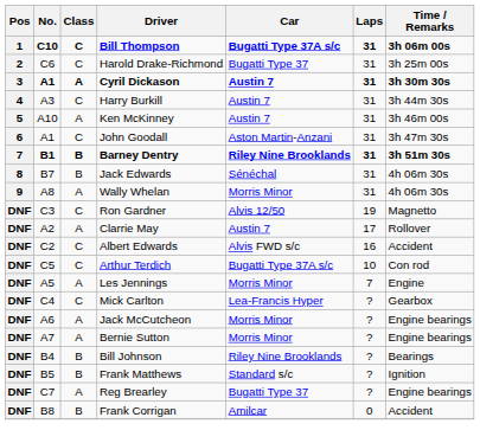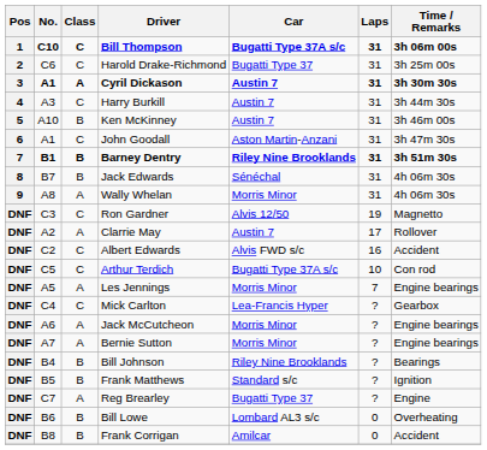 <table class="wikitable" style="font-size: 95%;">
 <tr>
 <th>Pos</th>
 <th>No.</th>
 <th>Class</th>
 <th>Driver</th>
 <th>Car</th>
 <th>Laps</th>
 <th>Time / <br> Remarks </th>
 </tr>
 <tr style="font-weight:bold">
 <th>1</th>
 <td align="center">C10</td>
 <td align="center">C</td>
 <td><a href='#'>Bill Thompson</a></td>
 <td><a href='#'>Bugatti Type 37A s/c</a></td>
 <td align="center">31</td>
 <td>3h 06m 00s</td>
 </tr>
 <tr>
 <th>2</th>
 <td align="center">C6</td>
 <td align="center">C</td>
 <td>Harold Drake-Richmond</td>
 <td><a href='#'>Bugatti Type 37</a></td>
 <td align="center">31</td>
 <td>3h 25m 00s</td>
 </tr>
 <tr style="font-weight:bold">
 <th>3</th>
 <td align="center">A1</td>
 <td align="center">A</td>
 <td>Cyril Dickason</td>
 <td><a href='#'>Austin 7</a></td>
 <td align="center">31</td>
 <td>3h 30m 30s</td>
 </tr>
 <tr>
 <th>4</th>
 <td align="center">A3</td>
 <td align="center">C</td>
 <td>Harry Burkill</td>
 <td><a href='#'>Austin 7</a></td>
 <td align="center">31</td>
 <td>3h 44m 30s</td>
 </tr>
 <tr>
 <th>5</th>
 <td align="center">A10</td>
-<td align="center">A</td>
+<td align="center">B</td>
 <td>Ken McKinney</td>
 <td><a href='#'>Austin 7</a></td>
 <td align="center">31</td>
 <td>3h 46m 00s</td>
 </tr>
 <tr>
 <th>6</th>
 <td align="center">A1</td>
 <td align="center">C</td>
 <td>John Goodall</td>
 <td><a href='#'>Aston Martin</a>-<a href='#'>Anzani</a></td>
 <td align="center">31</td>
 <td>3h 47m 30s</td>
 </tr>
 <tr style="font-weight:bold">
 <th>7</th>
 <td align="center">B1</td>
 <td align="center">B</td>
 <td>Barney Dentry</td>
 <td><a href='#'>Riley Nine Brooklands</a></td>
 <td align="center">31</td>
 <td>3h 51m 30s</td>
 </tr>
 <tr>
 <th>8</th>
 <td align="center">B7</td>
 <td align="center">B</td>
 <td>Jack Edwards</td>
 <td><a href='#'>Sénéchal</a></td>
 <td align="center">31</td>
 <td>4h 06m 30s</td>
 </tr>
 <tr>
 <th>9</th>
 <td align="center">A8</td>
 <td align="center">A</td>
 <td>Wally Whelan</td>
 <td><a href='#'>Morris Minor</a></td>
 <td align="center">31</td>
 <td>4h 06m 30s</td>
 </tr>
 <tr>
 <th>DNF</th>
 <td align="center">C3</td>
 <td align="center">C</td>
 <td>Ron Gardner</td>
 <td><a href='#'>Alvis 12/50</a></td>
 <td align="center">19</td>
 <td>Magnetto</td>
 </tr>
 <tr>
 <th>DNF</th>
 <td align="center">A2</td>
 <td align="center">A</td>
 <td>Clarrie May</td>
 <td><a href='#'>Austin 7</a></td>
 <td align="center">17</td>
 <td>Rollover</td>
 </tr>
 <tr>
 <th>DNF</th>
 <td align="center">C2</td>
 <td align="center">C</td>
 <td>Albert Edwards</td>
 <td><a href='#'>Alvis</a> FWD s/c</td>
 <td align="center">16</td>
 <td>Accident</td>
 </tr>
 <tr>
 <th>DNF</th>
 <td align="center">C5</td>
 <td align="center">C</td>
 <td><a href='#'>Arthur Terdich</a></td>
 <td><a href='#'>Bugatti Type 37A s/c</a></td>
 <td align="center">10</td>
 <td>Con rod</td>
 </tr>
 <tr>
 <th>DNF</th>
 <td align="center">A5</td>
 <td align="center">A</td>
 <td>Les Jennings</td>
 <td><a href='#'>Morris Minor</a></td>
 <td align="center">7</td>
-<td>Engine</td>
+<td>Engine bearings</td>
 </tr>
 <tr>
 <th>DNF</th>
 <td align="center">C4</td>
 <td align="center">C</td>
 <td>Mick Carlton</td>
 <td><a href='#'>Lea-Francis Hyper</a></td>
 <td align="center">?</td>
 <td>Gearbox</td>
 </tr>
 <tr>
 <th>DNF</th>
 <td align="center">A6</td>
 <td align="center">A</td>
 <td>Jack McCutcheon</td>
 <td><a href='#'>Morris Minor</a></td>
 <td align="center">?</td>
 <td>Engine bearings</td>
 </tr>
 <tr>
 <th>DNF</th>
 <td align="center">A7</td>
 <td align="center">A</td>
 <td>Bernie Sutton</td>
 <td><a href='#'>Morris Minor</a></td>
 <td align="center">?</td>
 <td>Engine bearings</td>
 </tr>
 <tr>
 <th>DNF</th>
 <td align="center">B4</td>
 <td align="center">B</td>
 <td>Bill Johnson</td>
 <td><a href='#'>Riley Nine Brooklands</a></td>
 <td align="center">?</td>
 <td>Bearings</td>
 </tr>
 <tr>
 <th>DNF</th>
 <td align="center">B5</td>
 <td align="center">B</td>
 <td>Frank Matthews</td>
 <td><a href='#'>Standard</a> s/c</td>
 <td align="center">?</td>
 <td>Ignition</td>
 </tr>
 <tr>
 <th>DNF</th>
 <td align="center">C7</td>
 <td align="center">A</td>
 <td>Reg Brearley</td>
 <td><a href='#'>Bugatti Type 37</a></td>
 <td align="center">?</td>
-<td>Engine bearings</td>
+<td>Engine</td>
+</tr>
+<tr>
+<th>DNF</th>
+<td align="center">B6</td>
+<td align="center">B</td>
+<td>Bill Lowe</td>
+<td><a href='#'>Lombard</a> AL3 s/c</td>
+<td align="center">0</td>
+<td>Overheating</td>
 </tr>
 <tr>
 <th>DNF</th>
 <td align="center">B8</td>
 <td align="center">B</td>
 <td>Frank Corrigan</td>
 <td><a href='#'>Amilcar</a></td>
 <td align="center">0</td>
 <td>Accident</td>
 </tr>
 <tr>
 </tr>
 </table>
